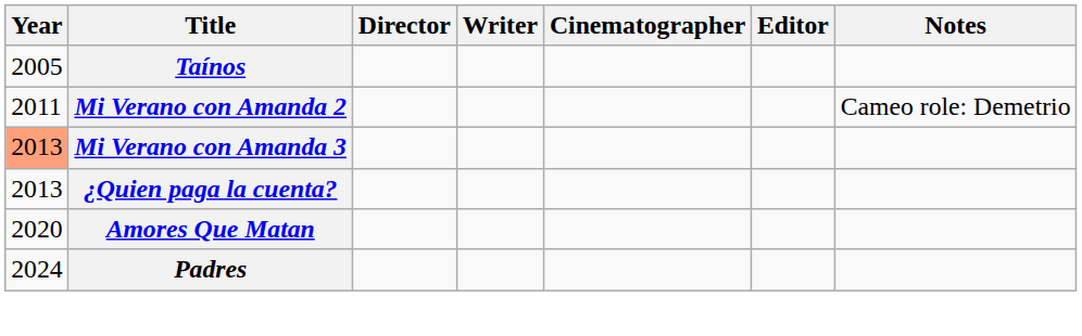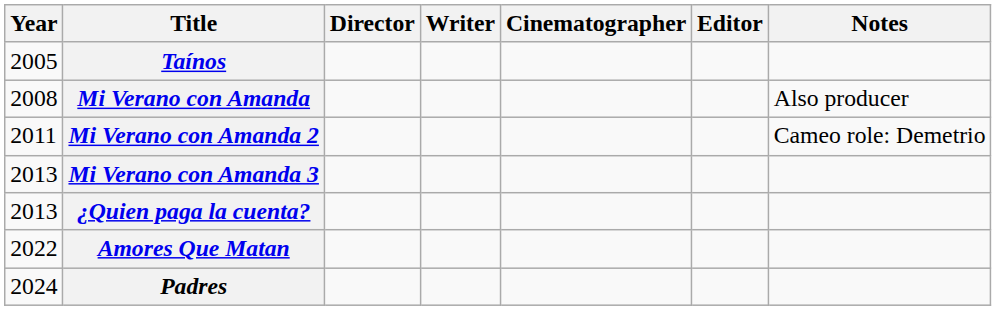 <table class="wikitable sortable plainrowheaders">
 <tr>
 <th scope="col">Year</th>
 <th scope="col">Title</th>
 <th scope="col">Director</th>
 <th scope="col">Writer</th>
 <th scope="col">Cinematographer</th>
 <th scope="col">Editor</th>
 <th class=unsortable>Notes</th>
 </tr>
 <tr>
 <td>2005</td>
 <th scope="row"><em><a href='#'>Taínos</a></em></th>
 <td></td>
 <td></td>
 <td></td>
 <td></td>
 <td></td>
 </tr>
 <tr>
+<td>2008</td>
+<th scope="row"><em><a href='#'>Mi Verano con Amanda</a></em></th>
+<td></td>
+<td></td>
+<td></td>
+<td></td>
+<td>Also producer</td>
+</tr>
+<tr>
 <td>2011</td>
 <th scope="row"><em><a href='#'>Mi Verano con Amanda 2</a></em></th>
 <td></td>
 <td></td>
 <td></td>
 <td></td>
 <td>Cameo role: Demetrio</td>
 </tr>
 <tr>
-<td style="background: lightsalmon;">2013</td>
+<td>2013</td>
 <th scope="row"><em><a href='#'>Mi Verano con Amanda 3</a></em></th>
 <td></td>
 <td></td>
 <td></td>
 <td></td>
 <td></td>
 </tr>
 <tr>
 <td>2013</td>
 <th scope="row"><em><a href='#'>¿Quien paga la cuenta?</a></em></th>
 <td></td>
 <td></td>
 <td></td>
 <td></td>
 <td></td>
 </tr>
 <tr>
-<td>2020</td>
+<td>2022</td>
 <th scope="row"><em><a href='#'>Amores Que Matan</a></em></th>
 <td></td>
 <td></td>
 <td></td>
 <td></td>
 <td></td>
 </tr>
 <tr>
 <td>2024</td>
 <th scope="row"><em>Padres</em></th>
 <td></td>
 <td></td>
 <td></td>
 <td></td>
 <td></td>
 </tr>
 </table>
